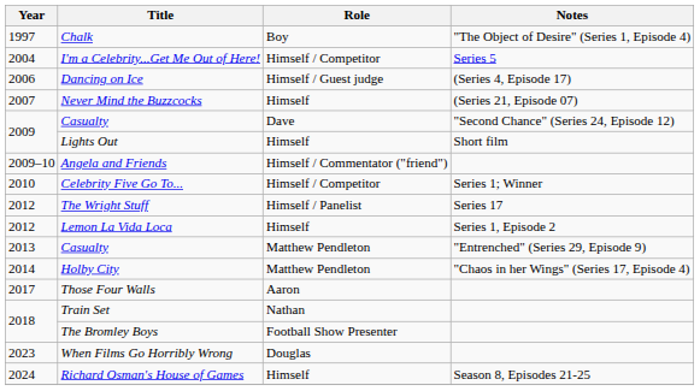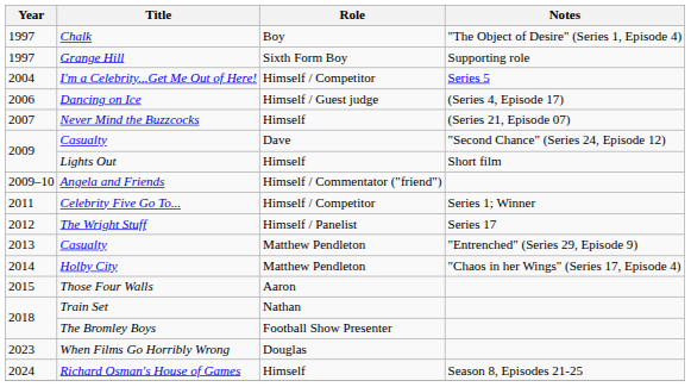 <table class="wikitable sortable">
 <tr>
 <th>Year</th>
 <th>Title</th>
 <th>Role</th>
 <th class="unsortable">Notes</th>
 </tr>
 <tr>
 <td>1997</td>
 <td><em><a href='#'>Chalk</a></em></td>
 <td>Boy</td>
 <td>"The Object of Desire" (Series 1, Episode 4)</td>
+</tr>
+<tr>
+<td>1997</td>
+<td><em><a href='#'>Grange Hill</a></em></td>
+<td>Sixth Form Boy</td>
+<td>Supporting role</td>
 </tr>
 <tr>
 <td>2004</td>
 <td><em><a href='#'>I'm a Celebrity...Get Me Out of Here!</a></em></td>
 <td>Himself / Competitor</td>
 <td><a href='#'>Series 5</a></td>
 </tr>
 <tr>
 <td>2006</td>
 <td><em><a href='#'>Dancing on Ice</a></em></td>
 <td>Himself / Guest judge</td>
 <td>(Series 4, Episode 17)</td>
 </tr>
 <tr>
 <td>2007</td>
 <td><em><a href='#'>Never Mind the Buzzcocks</a></em></td>
 <td>Himself</td>
 <td>(Series 21, Episode 07)</td>
 </tr>
 <tr>
 <td rowspan="2">2009</td>
 <td><em><a href='#'>Casualty</a></em></td>
 <td>Dave</td>
 <td>"Second Chance" (Series 24, Episode 12)</td>
 </tr>
 <tr>
 <td><em>Lights Out</em></td>
 <td>Himself</td>
 <td>Short film</td>
 </tr>
 <tr>
 <td>2009–10</td>
 <td><em><a href='#'>Angela and Friends</a></em></td>
 <td>Himself / Commentator ("friend")</td>
 <td></td>
 </tr>
 <tr>
-<td>2010</td>
+<td>2011</td>
 <td><em><a href='#'>Celebrity Five Go To...</a></em></td>
 <td>Himself / Competitor</td>
 <td>Series 1; Winner</td>
 </tr>
 <tr>
 <td>2012</td>
 <td><em><a href='#'>The Wright Stuff</a></em></td>
 <td>Himself / Panelist</td>
 <td>Series 17</td>
-</tr>
-<tr>
-<td>2012</td>
-<td><em><a href='#'>Lemon La Vida Loca</a></em></td>
-<td>Himself</td>
-<td>Series 1, Episode 2</td>
 </tr>
 <tr>
 <td>2013</td>
 <td><em><a href='#'>Casualty</a></em></td>
 <td>Matthew Pendleton</td>
 <td>"Entrenched" (Series 29, Episode 9)</td>
 </tr>
 <tr>
 <td>2014</td>
 <td><em><a href='#'>Holby City</a></em></td>
 <td>Matthew Pendleton</td>
 <td>"Chaos in her Wings" (Series 17, Episode 4)</td>
 </tr>
 <tr>
-<td>2017</td>
+<td>2015</td>
 <td><em>Those Four Walls</em></td>
 <td>Aaron</td>
 <td></td>
 </tr>
 <tr>
 <td rowspan="2">2018</td>
 <td><em>Train Set</em></td>
 <td>Nathan</td>
 <td></td>
 </tr>
 <tr>
 <td><em>The Bromley Boys</em></td>
 <td>Football Show Presenter</td>
 <td></td>
 </tr>
 <tr>
 <td>2023</td>
 <td><em>When Films Go Horribly Wrong</em></td>
 <td>Douglas</td>
 <td></td>
 </tr>
 <tr>
 <td>2024</td>
 <td><em><a href='#'>Richard Osman's House of Games</a></em></td>
 <td>Himself</td>
 <td>Season 8, Episodes 21-25</td>
 </tr>
 <tr>
 </tr>
 </table>
